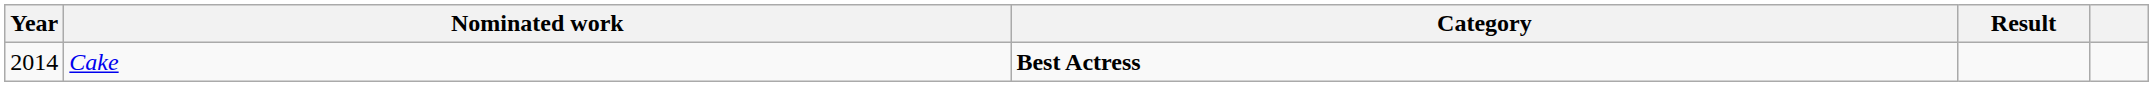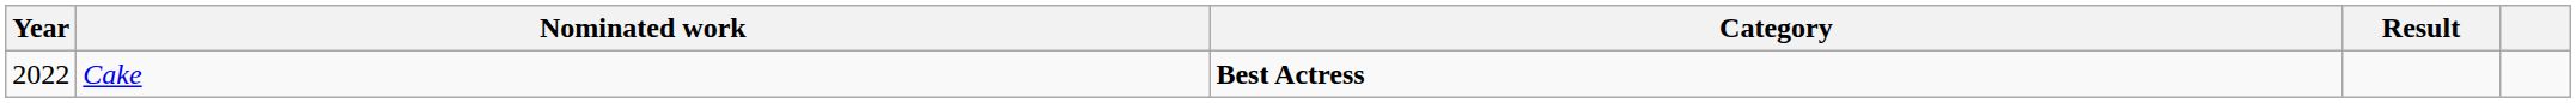 <table class="wikitable sortable">
 <tr>
 <th scope="col" style="width:1em;">Year</th>
 <th scope="col" style="width:39em;">Nominated work</th>
 <th scope="col" style="width:39em;">Category</th>
 <th scope="col" style="width:5em;">Result</th>
 <th scope="col" style="width:2em;" class="unsortable"></th>
 </tr>
 <tr>
-<td>2014</td>
+<td>2022</td>
 <td><a href='#'><em>Cake</em></a></td>
 <td><strong>Best Actress</strong></td>
 <td></td>
 <td></td>
 </tr>
 </table>
